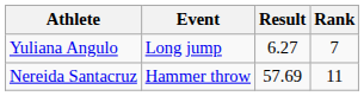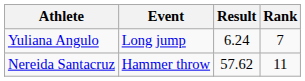 <table class=wikitable style=font-size:90%;text-align:center>
 <tr>
 <th>Athlete</th>
 <th>Event</th>
 <th>Result</th>
 <th>Rank</th>
 </tr>
 <tr align=center>
 <td align=left><a href='#'>Yuliana Angulo</a></td>
 <td align=left><a href='#'>Long jump</a></td>
-<td>6.27</td>
+<td>6.24</td>
 <td>7</td>
 </tr>
 <tr align=center>
 <td align=left><a href='#'>Nereida Santacruz</a></td>
 <td align=left><a href='#'>Hammer throw</a></td>
-<td>57.69</td>
+<td>57.62</td>
 <td>11</td>
 </tr>
 </table>
